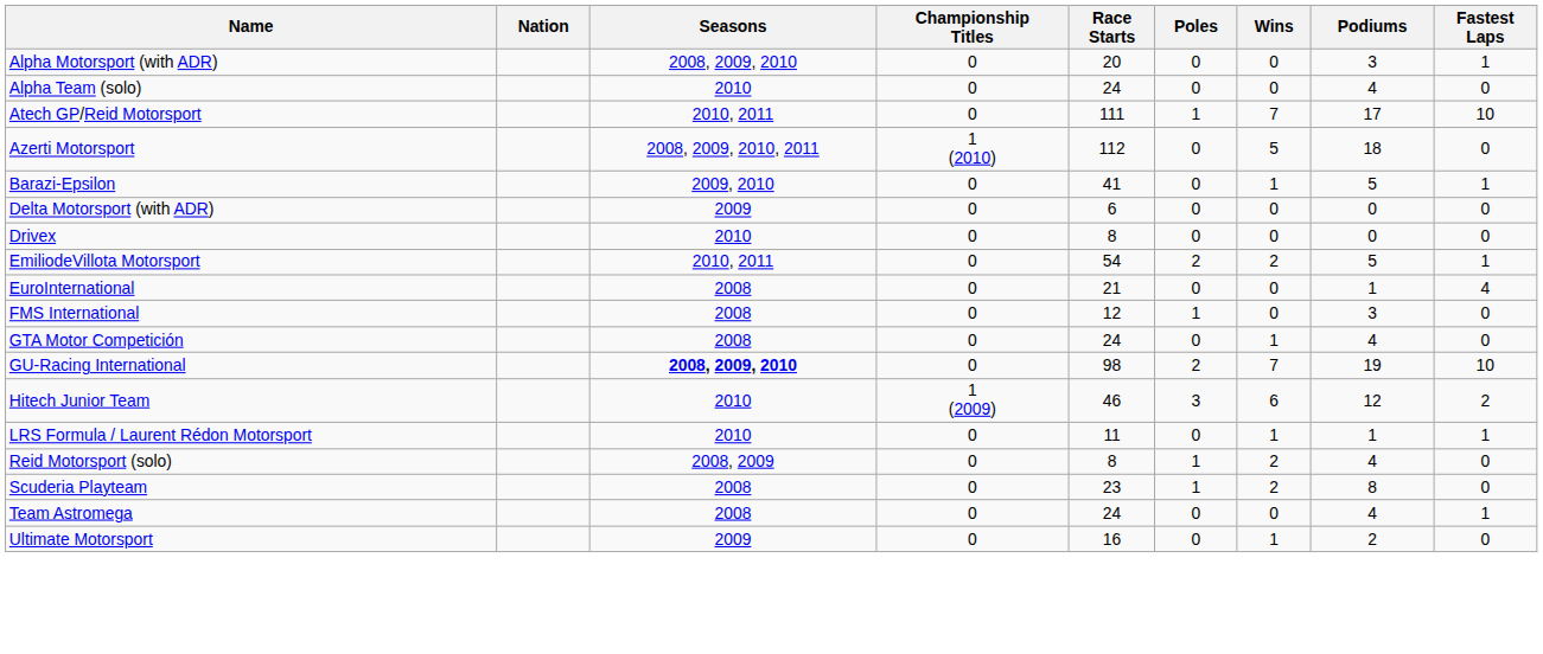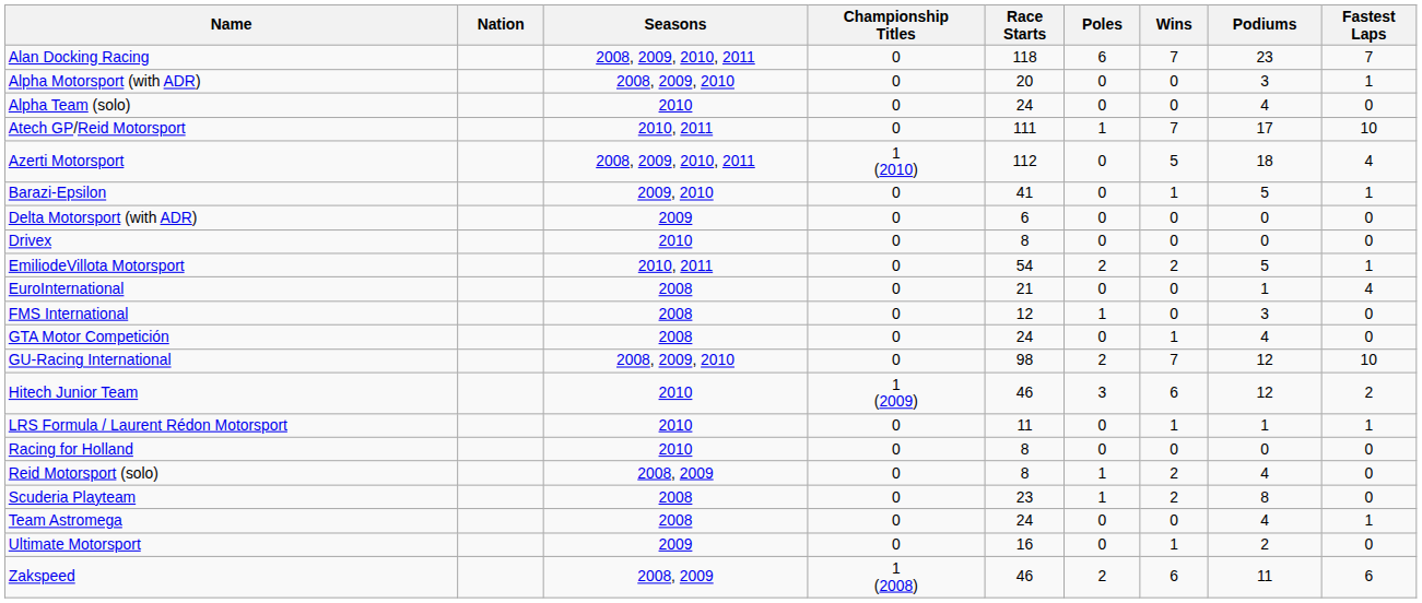 <table class="wikitable sortable" style="font-size: 85%" width="80%">
 <tr>
 <th>Name</th>
 <th>Nation</th>
 <th>Seasons</th>
 <th>Championship<br>Titles</th>
 <th>Race<br>Starts</th>
 <th>Poles</th>
 <th>Wins</th>
 <th>Podiums</th>
 <th>Fastest<br>Laps</th>
+</tr>
+<tr align="center">
+<td align="left"><a href='#'>Alan Docking Racing</a></td>
+<td align="left"></td>
+<td><a href='#'>2008</a>, <a href='#'>2009</a>, <a href='#'>2010</a>, <a href='#'>2011</a></td>
+<td>0</td>
+<td>118</td>
+<td>6</td>
+<td>7</td>
+<td>23</td>
+<td>7</td>
 </tr>
 <tr align="center">
 <td align="left"><a href='#'>Alpha Motorsport</a> (with <a href='#'>ADR</a>)</td>
 <td align="left"></td>
 <td><a href='#'>2008</a>, <a href='#'>2009</a>, <a href='#'>2010</a></td>
 <td>0</td>
 <td>20</td>
 <td>0</td>
 <td>0</td>
 <td>3</td>
 <td>1</td>
 </tr>
 <tr align="center">
 <td align="left"><a href='#'>Alpha Team</a> (solo)</td>
 <td align="left"></td>
 <td><a href='#'>2010</a></td>
 <td>0</td>
 <td>24</td>
 <td>0</td>
 <td>0</td>
 <td>4</td>
 <td>0</td>
 </tr>
 <tr align="center">
 <td align="left"><a href='#'>Atech GP</a>/<a href='#'>Reid Motorsport</a></td>
 <td align="left"></td>
 <td><a href='#'>2010</a>, <a href='#'>2011</a></td>
 <td>0</td>
 <td>111</td>
 <td>1</td>
 <td>7</td>
 <td>17</td>
 <td>10</td>
 </tr>
 <tr align="center">
 <td align="left"><a href='#'>Azerti Motorsport</a></td>
 <td align="left"></td>
 <td><a href='#'>2008</a>, <a href='#'>2009</a>, <a href='#'>2010</a>, <a href='#'>2011</a></td>
 <td>1<br>(<a href='#'>2010</a>)</td>
 <td>112</td>
 <td>0</td>
 <td>5</td>
 <td>18</td>
-<td>0</td>
+<td>4</td>
 </tr>
 <tr align="center">
 <td align="left"><a href='#'>Barazi-Epsilon</a></td>
 <td align="left"></td>
 <td><a href='#'>2009</a>, <a href='#'>2010</a></td>
 <td>0</td>
 <td>41</td>
 <td>0</td>
 <td>1</td>
 <td>5</td>
 <td>1</td>
 </tr>
 <tr align="center">
 <td align="left"><a href='#'>Delta Motorsport</a> (with <a href='#'>ADR</a>)</td>
 <td align="left"></td>
 <td><a href='#'>2009</a></td>
 <td>0</td>
 <td>6</td>
 <td>0</td>
 <td>0</td>
 <td>0</td>
 <td>0</td>
 </tr>
 <tr align="center">
 <td align="left"><a href='#'>Drivex</a></td>
 <td align="left"></td>
 <td><a href='#'>2010</a></td>
 <td>0</td>
 <td>8</td>
 <td>0</td>
 <td>0</td>
 <td>0</td>
 <td>0</td>
 </tr>
 <tr align="center">
 <td align="left"><a href='#'>EmiliodeVillota Motorsport</a></td>
 <td align="left"></td>
 <td><a href='#'>2010</a>, <a href='#'>2011</a></td>
 <td>0</td>
 <td>54</td>
 <td>2</td>
 <td>2</td>
 <td>5</td>
 <td>1</td>
 </tr>
 <tr align="center">
 <td align="left"><a href='#'>EuroInternational</a></td>
 <td align="left"></td>
 <td><a href='#'>2008</a></td>
 <td>0</td>
 <td>21</td>
 <td>0</td>
 <td>0</td>
 <td>1</td>
 <td>4</td>
 </tr>
 <tr align="center">
 <td align="left"><a href='#'>FMS International</a></td>
 <td align="left"></td>
 <td><a href='#'>2008</a></td>
 <td>0</td>
 <td>12</td>
 <td>1</td>
 <td>0</td>
 <td>3</td>
 <td>0</td>
 </tr>
 <tr align="center">
 <td align="left"><a href='#'>GTA Motor Competición</a></td>
 <td align="left"></td>
 <td><a href='#'>2008</a></td>
 <td>0</td>
 <td>24</td>
 <td>0</td>
 <td>1</td>
 <td>4</td>
 <td>0</td>
 </tr>
 <tr align="center">
 <td align="left"><a href='#'>GU-Racing International</a></td>
 <td align="left"></td>
-<td><strong><a href='#'>2008</a>, <a href='#'>2009</a>, <a href='#'>2010</a></strong></td>
+<td><a href='#'>2008</a>, <a href='#'>2009</a>, <a href='#'>2010</a></td>
 <td>0</td>
 <td>98</td>
 <td>2</td>
 <td>7</td>
-<td>19</td>
+<td>12</td>
 <td>10</td>
 </tr>
 <tr align="center">
 <td align="left"><a href='#'>Hitech Junior Team</a></td>
 <td align="left"></td>
 <td><a href='#'>2010</a></td>
 <td>1<br>(<a href='#'>2009</a>)</td>
 <td>46</td>
 <td>3</td>
 <td>6</td>
 <td>12</td>
 <td>2</td>
 </tr>
 <tr align="center">
 <td align="left"><a href='#'>LRS Formula / Laurent Rédon Motorsport</a></td>
 <td align="left"></td>
 <td><a href='#'>2010</a></td>
 <td>0</td>
 <td>11</td>
 <td>0</td>
 <td>1</td>
 <td>1</td>
 <td>1</td>
+</tr>
+<tr align="center">
+<td align="left"><a href='#'>Racing for Holland</a></td>
+<td align="left"></td>
+<td><a href='#'>2010</a></td>
+<td>0</td>
+<td>8</td>
+<td>0</td>
+<td>0</td>
+<td>0</td>
+<td>0</td>
 </tr>
 <tr align="center">
 <td align="left"><a href='#'>Reid Motorsport</a> (solo)</td>
 <td align="left"></td>
 <td><a href='#'>2008</a>, <a href='#'>2009</a></td>
 <td>0</td>
 <td>8</td>
 <td>1</td>
 <td>2</td>
 <td>4</td>
 <td>0</td>
 </tr>
 <tr align="center">
 <td align="left"><a href='#'>Scuderia Playteam</a></td>
 <td align="left"></td>
 <td><a href='#'>2008</a></td>
 <td>0</td>
 <td>23</td>
 <td>1</td>
 <td>2</td>
 <td>8</td>
 <td>0</td>
 </tr>
 <tr align="center">
 <td align="left"><a href='#'>Team Astromega</a></td>
 <td align="left"></td>
 <td><a href='#'>2008</a></td>
 <td>0</td>
 <td>24</td>
 <td>0</td>
 <td>0</td>
 <td>4</td>
 <td>1</td>
 </tr>
 <tr align="center">
 <td align="left"><a href='#'>Ultimate Motorsport</a></td>
 <td align="left"></td>
 <td><a href='#'>2009</a></td>
 <td>0</td>
 <td>16</td>
 <td>0</td>
 <td>1</td>
 <td>2</td>
 <td>0</td>
 </tr>
+<tr align="center">
+<td align="left"><a href='#'>Zakspeed</a></td>
+<td align="left"></td>
+<td><a href='#'>2008</a>, <a href='#'>2009</a></td>
+<td>1<br>(<a href='#'>2008</a>)</td>
+<td>46</td>
+<td>2</td>
+<td>6</td>
+<td>11</td>
+<td>6</td>
+</tr>
 </table>
